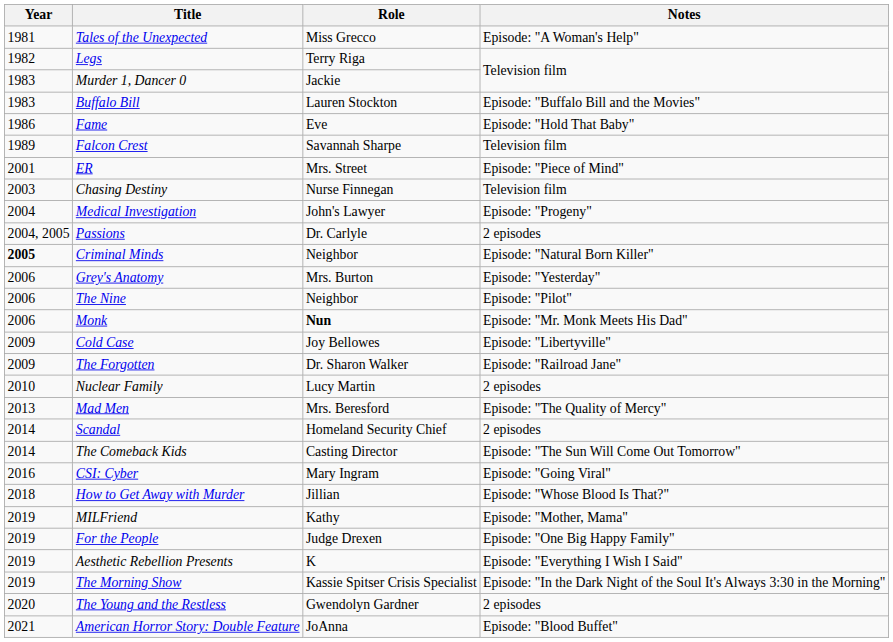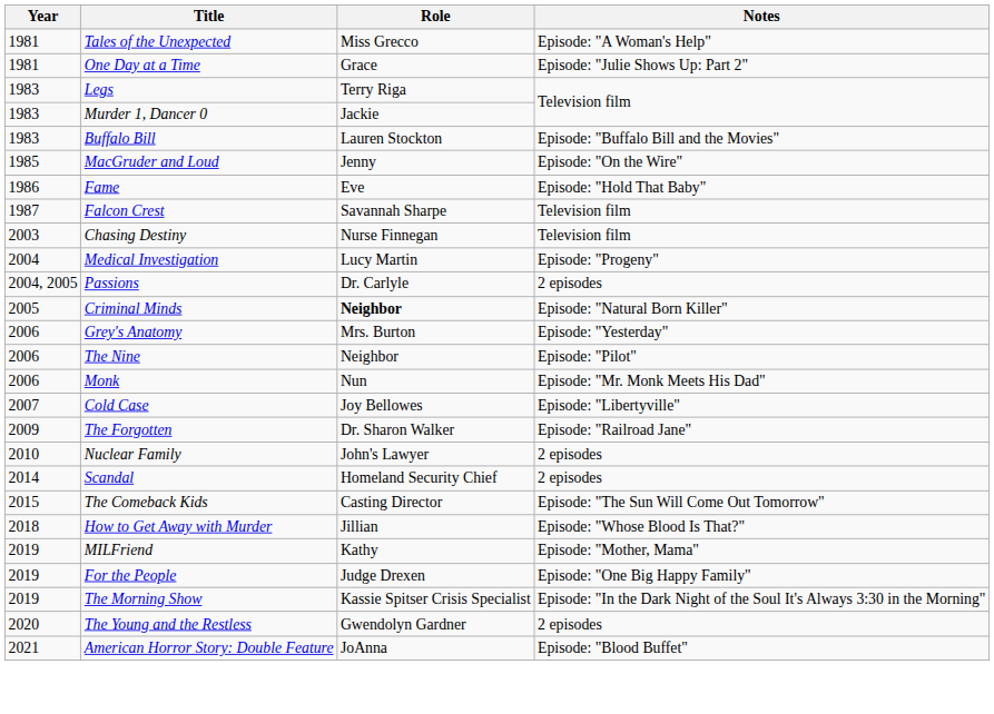 <table class="wikitable sortable">
 <tr>
 <th>Year</th>
 <th>Title</th>
 <th>Role</th>
 <th>Notes</th>
 </tr>
 <tr>
 <td>1981</td>
 <td><a href='#'><em>Tales of the Unexpected</em></a></td>
 <td>Miss Grecco</td>
 <td>Episode: "A Woman's Help"</td>
 </tr>
 <tr>
-<td>1982</td>
+<td>1981</td>
+<td><a href='#'><em>One Day at a Time</em></a></td>
+<td>Grace</td>
+<td>Episode: "Julie Shows Up: Part 2"</td>
+</tr>
+<tr>
+<td>1983</td>
 <td><a href='#'><em>Legs</em></a></td>
 <td>Terry Riga</td>
 <td rowspan="2">Television film</td>
 </tr>
 <tr>
 <td>1983</td>
 <td><em>Murder 1, Dancer 0</em></td>
 <td>Jackie</td>
 </tr>
 <tr>
 <td>1983</td>
 <td><a href='#'><em>Buffalo Bill</em></a></td>
 <td>Lauren Stockton</td>
 <td>Episode: "Buffalo Bill and the Movies"</td>
 </tr>
 <tr>
+<td>1985</td>
+<td><em><a href='#'>MacGruder and Loud</a></em></td>
+<td>Jenny</td>
+<td>Episode: "On the Wire"</td>
+</tr>
+<tr>
 <td>1986</td>
 <td><a href='#'><em>Fame</em></a></td>
 <td>Eve</td>
 <td>Episode: "Hold That Baby"</td>
 </tr>
 <tr>
-<td>1989</td>
+<td>1987</td>
 <td><em><a href='#'>Falcon Crest</a></em></td>
 <td>Savannah Sharpe</td>
 <td>Television film</td>
-</tr>
-<tr>
-<td>2001</td>
-<td><a href='#'><em>ER</em></a></td>
-<td>Mrs. Street</td>
-<td>Episode: "Piece of Mind"</td>
 </tr>
 <tr>
 <td>2003</td>
 <td><em>Chasing Destiny</em></td>
 <td>Nurse Finnegan</td>
 <td>Television film</td>
 </tr>
 <tr>
 <td>2004</td>
 <td><em><a href='#'>Medical Investigation</a></em></td>
-<td>John's Lawyer</td>
+<td>Lucy Martin</td>
 <td>Episode: "Progeny"</td>
 </tr>
 <tr>
 <td>2004, 2005</td>
 <td><em><a href='#'>Passions</a></em></td>
 <td>Dr. Carlyle</td>
 <td>2 episodes</td>
 </tr>
 <tr>
-<td><strong>2005</strong></td>
+<td>2005</td>
 <td><em><a href='#'>Criminal Minds</a></em></td>
-<td>Neighbor</td>
+<td><strong>Neighbor</strong></td>
 <td>Episode: "Natural Born Killer"</td>
 </tr>
 <tr>
 <td>2006</td>
 <td><em><a href='#'>Grey's Anatomy</a></em></td>
 <td>Mrs. Burton</td>
 <td>Episode: "Yesterday"</td>
 </tr>
 <tr>
 <td>2006</td>
 <td><a href='#'><em>The Nine</em></a></td>
 <td>Neighbor</td>
 <td>Episode: "Pilot"</td>
 </tr>
 <tr>
 <td>2006</td>
 <td><a href='#'><em>Monk</em></a></td>
-<td><strong>Nun</strong></td>
+<td>Nun</td>
 <td>Episode: "Mr. Monk Meets His Dad"</td>
 </tr>
 <tr>
-<td>2009</td>
+<td>2007</td>
 <td><em><a href='#'>Cold Case</a></em></td>
 <td>Joy Bellowes</td>
 <td>Episode: "Libertyville"</td>
 </tr>
 <tr>
 <td>2009</td>
 <td><a href='#'><em>The Forgotten</em></a></td>
 <td>Dr. Sharon Walker</td>
 <td>Episode: "Railroad Jane"</td>
 </tr>
 <tr>
 <td>2010</td>
 <td><em>Nuclear Family</em></td>
-<td>Lucy Martin</td>
+<td>John's Lawyer</td>
 <td>2 episodes</td>
-</tr>
-<tr>
-<td>2013</td>
-<td><em><a href='#'>Mad Men</a></em></td>
-<td>Mrs. Beresford</td>
-<td>Episode: "The Quality of Mercy"</td>
 </tr>
 <tr>
 <td>2014</td>
 <td><a href='#'><em>Scandal</em></a></td>
 <td>Homeland Security Chief</td>
 <td>2 episodes</td>
 </tr>
 <tr>
-<td>2014</td>
+<td>2015</td>
 <td><em>The Comeback Kids</em></td>
 <td>Casting Director</td>
 <td>Episode: "The Sun Will Come Out Tomorrow"</td>
-</tr>
-<tr>
-<td>2016</td>
-<td><em><a href='#'>CSI: Cyber</a></em></td>
-<td>Mary Ingram</td>
-<td>Episode: "Going Viral"</td>
 </tr>
 <tr>
 <td>2018</td>
 <td><em><a href='#'>How to Get Away with Murder</a></em></td>
 <td>Jillian</td>
 <td>Episode: "Whose Blood Is That?"</td>
 </tr>
 <tr>
 <td>2019</td>
 <td><em>MILFriend</em></td>
 <td>Kathy</td>
 <td>Episode: "Mother, Mama"</td>
 </tr>
 <tr>
 <td>2019</td>
 <td><a href='#'><em>For the People</em></a></td>
 <td>Judge Drexen</td>
 <td>Episode: "One Big Happy Family"</td>
 </tr>
 <tr>
 <td>2019</td>
-<td><em>Aesthetic Rebellion Presents</em></td>
-<td>K</td>
-<td>Episode: "Everything I Wish I Said"</td>
-</tr>
-<tr>
-<td>2019</td>
 <td><a href='#'><em>The Morning Show</em></a></td>
 <td>Kassie Spitser Crisis Specialist</td>
 <td>Episode: "In the Dark Night of the Soul It's Always 3:30 in the Morning"</td>
 </tr>
 <tr>
 <td>2020</td>
 <td><em><a href='#'>The Young and the Restless</a></em></td>
 <td>Gwendolyn Gardner</td>
 <td>2 episodes</td>
 </tr>
 <tr>
 <td>2021</td>
 <td><em><a href='#'>American Horror Story: Double Feature</a></em></td>
 <td>JoAnna</td>
 <td>Episode: "Blood Buffet"</td>
 </tr>
 </table>
